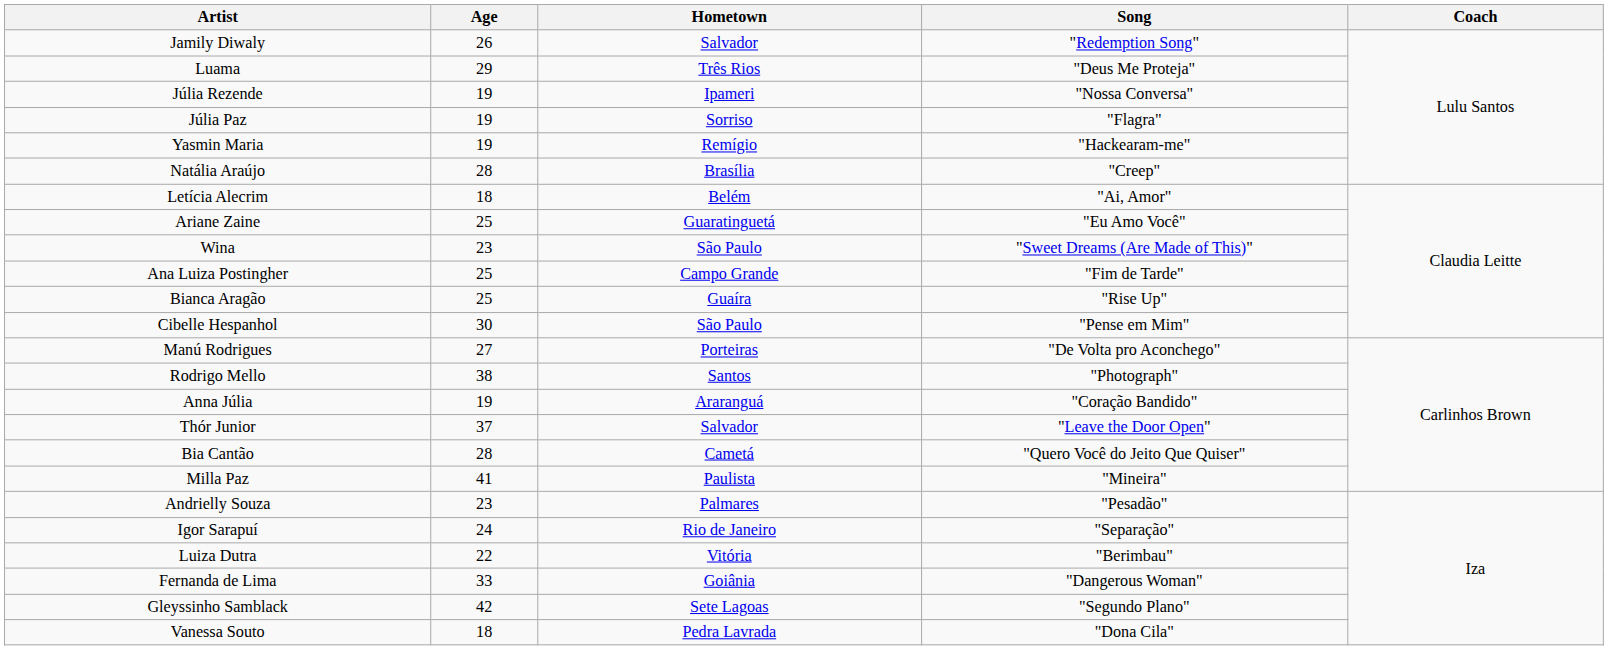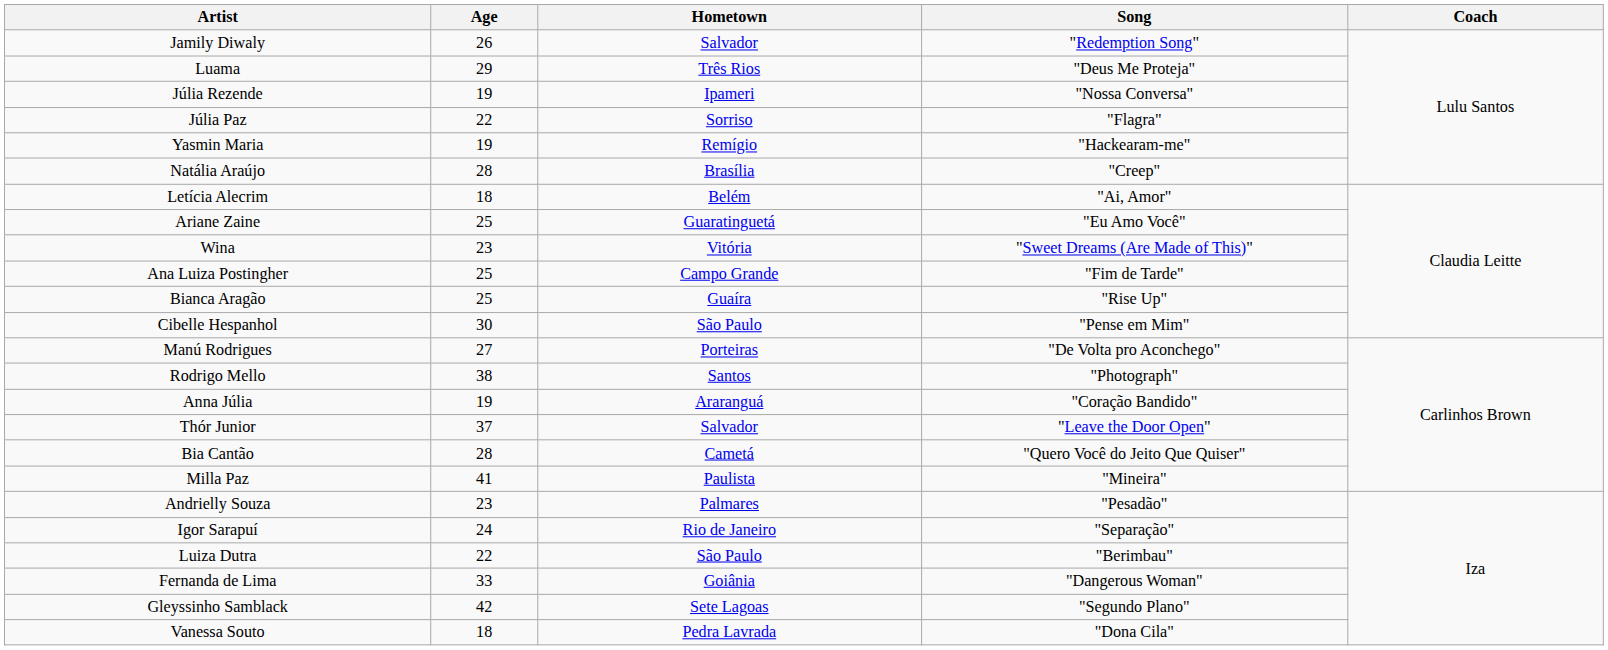 <table class="wikitable" style="text-align:center; width:100%">
 <tr>
 <th scope="col" style="width:20%">Artist</th>
 <th scope="col" style="width:05%">Age</th>
 <th scope="col" style="width:18%">Hometown</th>
 <th scope="col" style="width:20%">Song</th>
 <th scope="col" style="width:12%">Coach</th>
 </tr>
 <tr>
 <td>Jamily Diwaly</td>
 <td>26</td>
 <td><a href='#'>Salvador</a></td>
 <td>"<a href='#'>Redemption Song</a>"</td>
 <td rowspan="6">Lulu Santos</td>
 </tr>
 <tr>
 <td>Luama</td>
 <td>29</td>
 <td><a href='#'>Três Rios</a></td>
 <td>"Deus Me Proteja"</td>
 </tr>
 <tr>
 <td>Júlia Rezende</td>
 <td>19</td>
 <td><a href='#'>Ipameri</a></td>
 <td>"Nossa Conversa"</td>
 </tr>
 <tr>
 <td>Júlia Paz</td>
-<td>19</td>
+<td>22</td>
 <td><a href='#'>Sorriso</a></td>
 <td>"Flagra"</td>
 </tr>
 <tr>
 <td>Yasmin Maria</td>
 <td>19</td>
 <td><a href='#'>Remígio</a></td>
 <td>"Hackearam-me"</td>
 </tr>
 <tr>
 <td>Natália Araújo</td>
 <td>28</td>
 <td><a href='#'>Brasília</a></td>
 <td>"Creep"</td>
 </tr>
 <tr>
 <td>Letícia Alecrim</td>
 <td>18</td>
 <td><a href='#'>Belém</a></td>
 <td>"Ai, Amor"</td>
 <td rowspan="6">Claudia Leitte</td>
 </tr>
 <tr>
 <td>Ariane Zaine</td>
 <td>25</td>
 <td><a href='#'>Guaratinguetá</a></td>
 <td>"Eu Amo Você"</td>
 </tr>
 <tr>
 <td>Wina</td>
 <td>23</td>
-<td><a href='#'>São Paulo</a></td>
+<td><a href='#'>Vitória</a></td>
 <td>"<a href='#'>Sweet Dreams (Are Made of This)</a>"</td>
 </tr>
 <tr>
 <td>Ana Luiza Postingher</td>
 <td>25</td>
 <td><a href='#'>Campo Grande</a></td>
 <td>"Fim de Tarde"</td>
 </tr>
 <tr>
 <td>Bianca Aragão</td>
 <td>25</td>
 <td><a href='#'>Guaíra</a></td>
 <td>"Rise Up"</td>
 </tr>
 <tr>
 <td>Cibelle Hespanhol</td>
 <td>30</td>
 <td><a href='#'>São Paulo</a></td>
 <td>"Pense em Mim"</td>
 </tr>
 <tr>
 <td>Manú Rodrigues</td>
 <td>27</td>
 <td><a href='#'>Porteiras</a></td>
 <td>"De Volta pro Aconchego"</td>
 <td rowspan="6">Carlinhos Brown</td>
 </tr>
 <tr>
 <td>Rodrigo Mello</td>
 <td>38</td>
 <td><a href='#'>Santos</a></td>
 <td>"Photograph"</td>
 </tr>
 <tr>
 <td>Anna Júlia</td>
 <td>19</td>
 <td><a href='#'>Araranguá</a></td>
 <td>"Coração Bandido"</td>
 </tr>
 <tr>
 <td>Thór Junior</td>
 <td>37</td>
 <td><a href='#'>Salvador</a></td>
 <td>"<a href='#'>Leave the Door Open</a>"</td>
 </tr>
 <tr>
 <td>Bia Cantão</td>
 <td>28</td>
 <td><a href='#'>Cametá</a></td>
 <td>"Quero Você do Jeito Que Quiser"</td>
 </tr>
 <tr>
 <td>Milla Paz</td>
 <td>41</td>
 <td><a href='#'>Paulista</a></td>
 <td>"Mineira"</td>
 </tr>
 <tr>
 <td>Andrielly Souza</td>
 <td>23</td>
 <td><a href='#'>Palmares</a></td>
 <td>"Pesadão"</td>
 <td rowspan="6">Iza</td>
 </tr>
 <tr>
 <td>Igor Sarapuí</td>
 <td>24</td>
 <td><a href='#'>Rio de Janeiro</a></td>
 <td>"Separação"</td>
 </tr>
 <tr>
 <td>Luiza Dutra</td>
 <td>22</td>
-<td><a href='#'>Vitória</a></td>
+<td><a href='#'>São Paulo</a></td>
 <td>"Berimbau"</td>
 </tr>
 <tr>
 <td>Fernanda de Lima</td>
 <td>33</td>
 <td><a href='#'>Goiânia</a></td>
 <td>"Dangerous Woman"</td>
 </tr>
 <tr>
 <td>Gleyssinho Samblack</td>
 <td>42</td>
 <td><a href='#'>Sete Lagoas</a></td>
 <td>"Segundo Plano"</td>
 </tr>
 <tr>
 <td>Vanessa Souto</td>
 <td>18</td>
 <td><a href='#'>Pedra Lavrada</a></td>
 <td>"Dona Cila"</td>
 </tr>
 </table>
